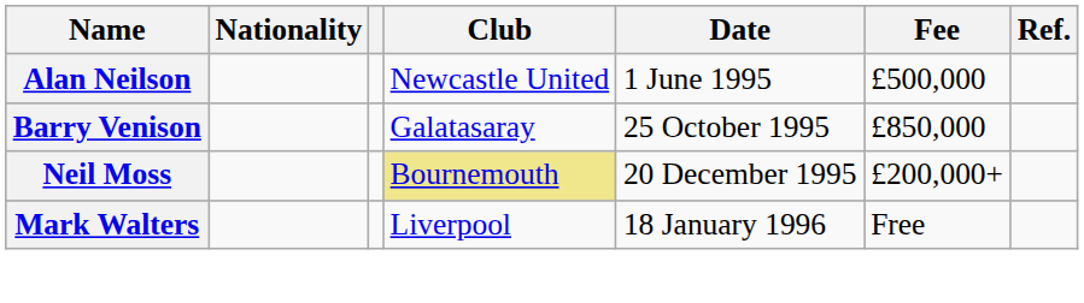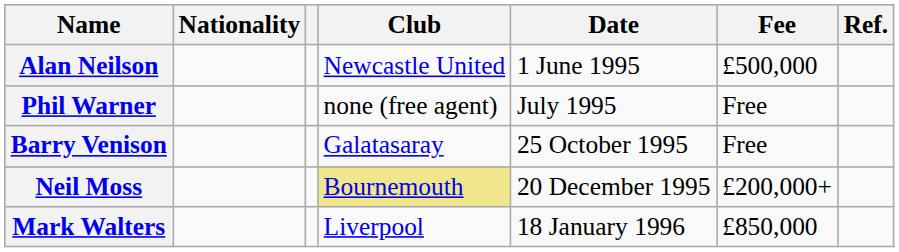 <table class="wikitable plainrowheaders">
 <tr>
 <th scope="col">Name</th>
 <th scope="col">Nationality</th>
 <th scope="col"></th>
 <th scope="col">Club</th>
 <th scope="col">Date</th>
 <th scope="col">Fee</th>
 <th scope="col">Ref.</th>
 </tr>
 <tr>
 <th scope="row"><a href='#'>Alan Neilson</a></th>
 <td></td>
 <td align="center"></td>
 <td> <a href='#'>Newcastle United</a></td>
 <td>1 June 1995</td>
 <td>£500,000</td>
 <td align="center"></td>
 </tr>
 <tr>
+<th scope="row"><a href='#'>Phil Warner</a></th>
+<td></td>
+<td align="center"></td>
+<td>none (free agent)</td>
+<td>July 1995</td>
+<td>Free</td>
+<td align="center"></td>
+</tr>
+<tr>
 <th scope="row"><a href='#'>Barry Venison</a></th>
 <td></td>
 <td align="center"></td>
 <td> <a href='#'>Galatasaray</a></td>
 <td>25 October 1995</td>
-<td>£850,000</td>
+<td>Free</td>
 <td align="center"></td>
 </tr>
 <tr>
 <th scope="row"><a href='#'>Neil Moss</a></th>
 <td></td>
 <td align="center"></td>
 <td style="background: khaki;"> <a href='#'>Bournemouth</a></td>
 <td>20 December 1995</td>
 <td>£200,000+</td>
 <td align="center"></td>
 </tr>
 <tr>
 <th scope="row"><a href='#'>Mark Walters</a></th>
 <td></td>
 <td align="center"></td>
 <td> <a href='#'>Liverpool</a></td>
 <td>18 January 1996</td>
-<td>Free</td>
+<td>£850,000</td>
 <td align="center"></td>
 </tr>
 </table>
